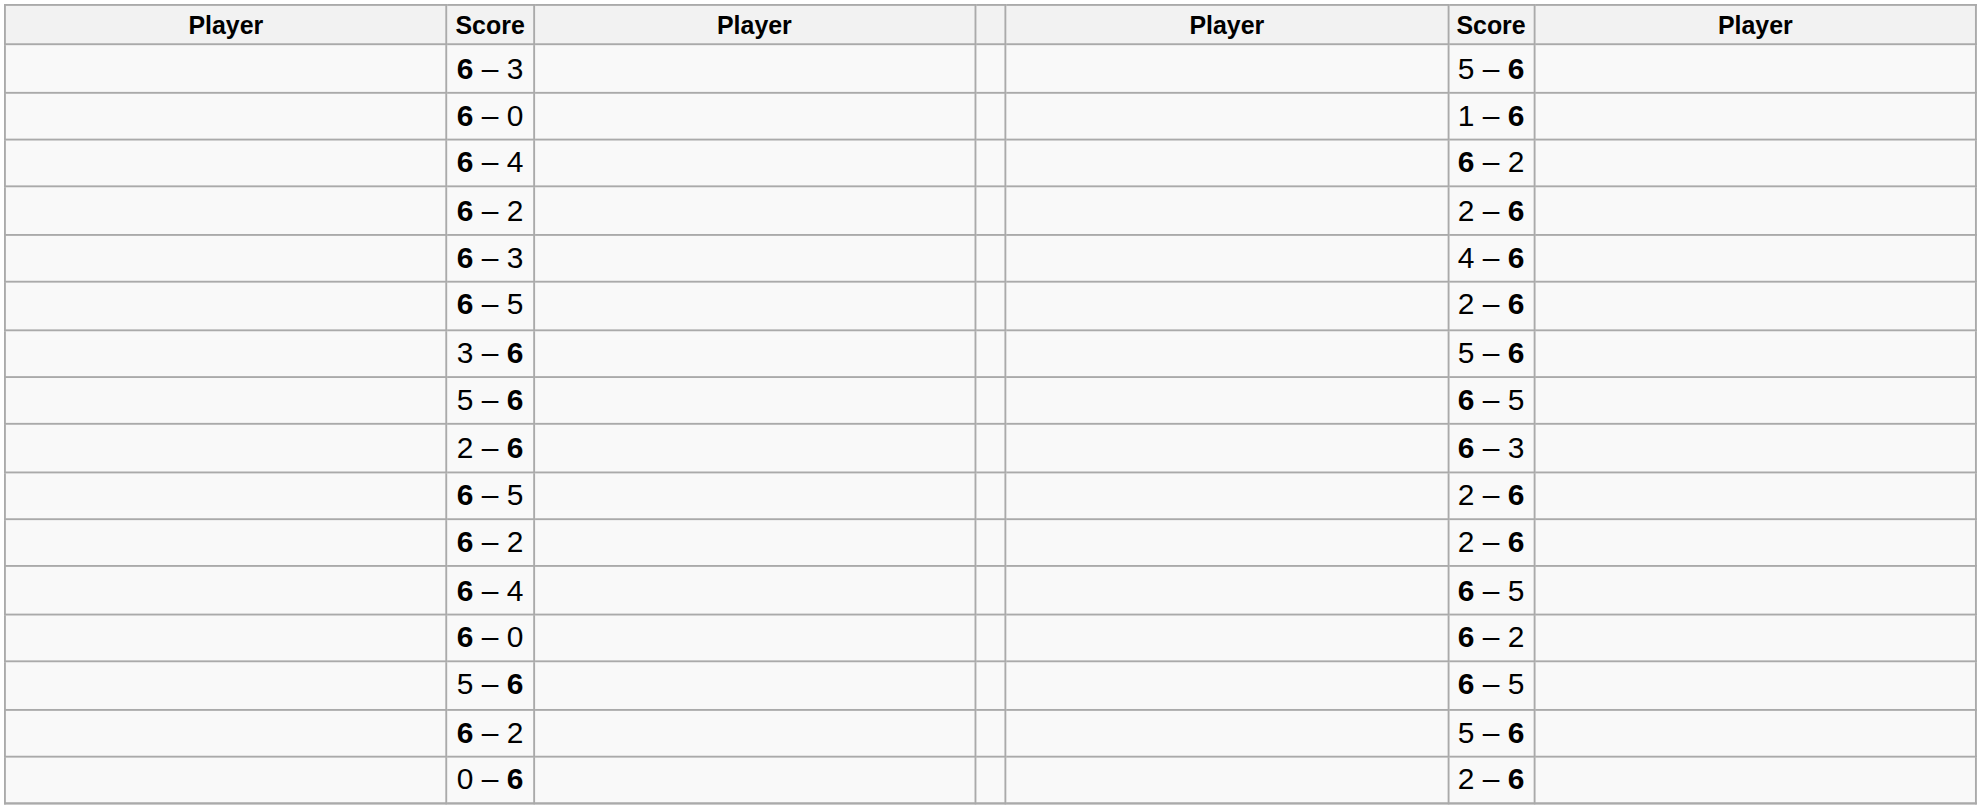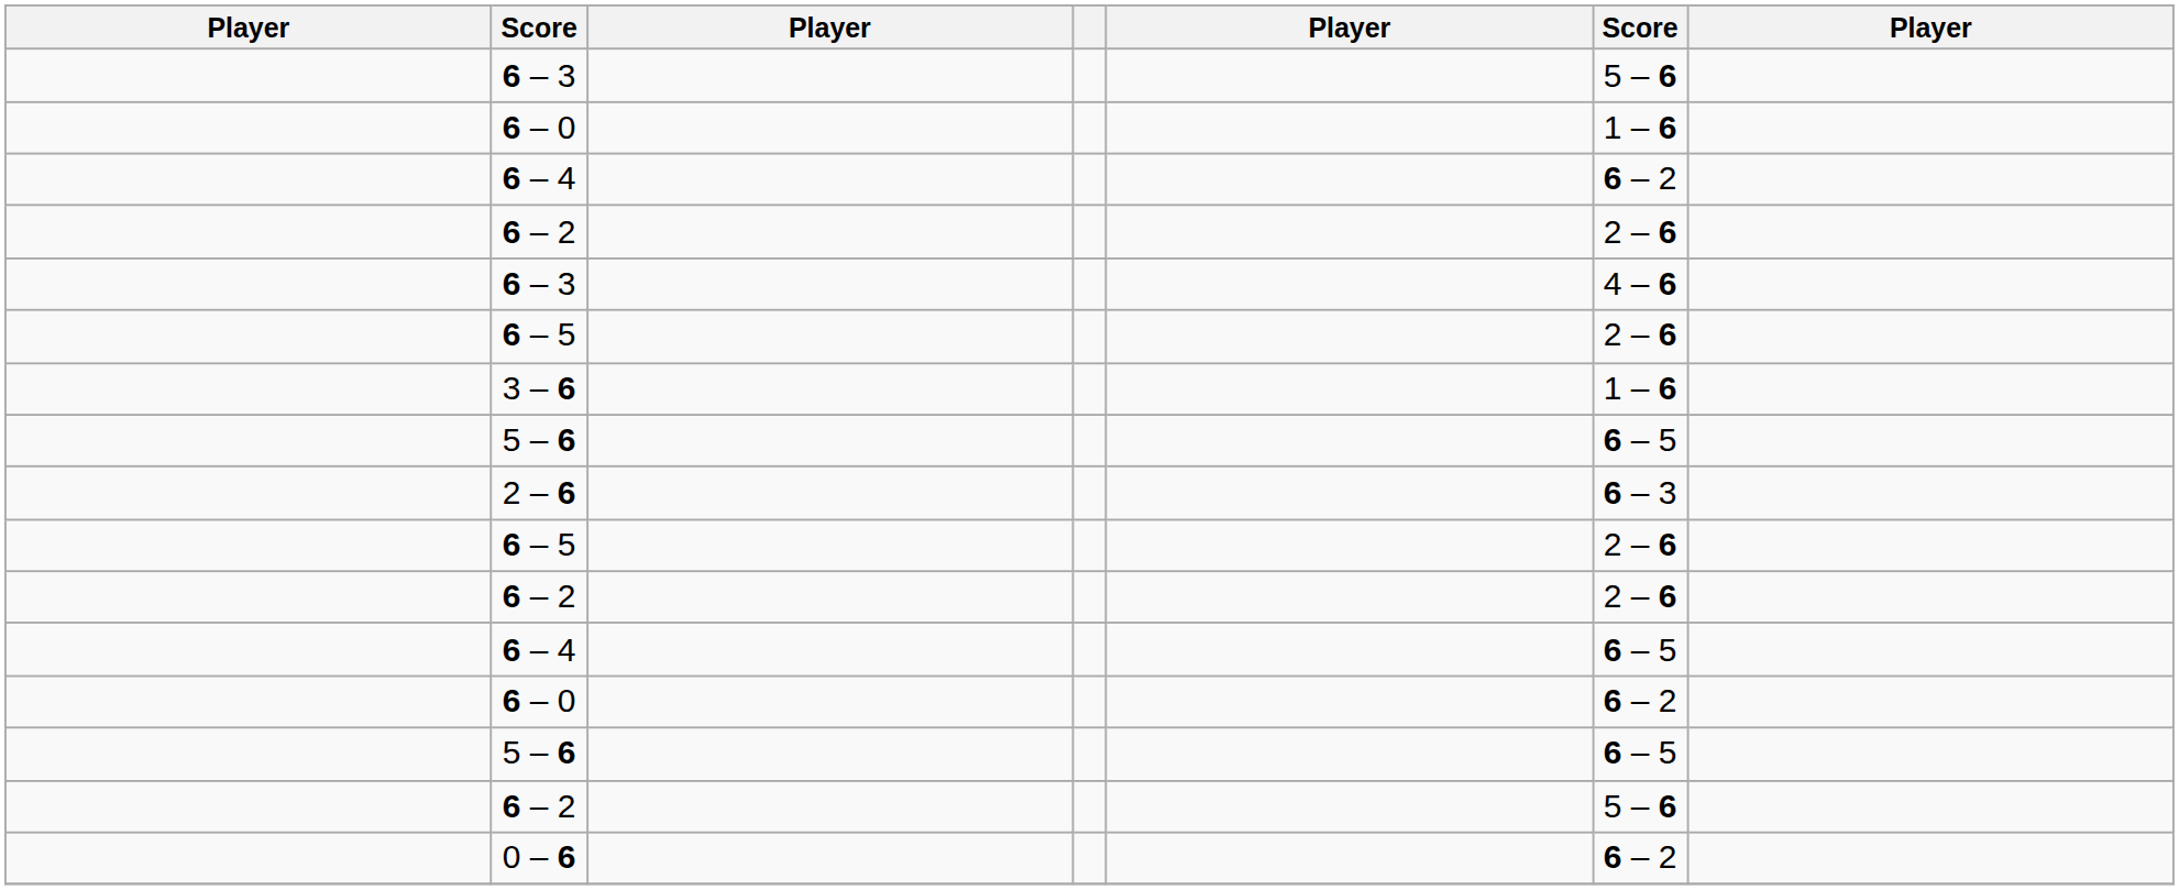 <table class="wikitable">
 <tr style="font-size:10pt;font-weight:bold">
 <th width=230>Player</th>
 <th width=40>Score</th>
 <th width=230>Player</th>
 <th width=10></th>
 <th width=230>Player</th>
 <th width=40>Score</th>
 <th width=230>Player</th>
 </tr>
 <tr>
 <td></td>
 <td align=center><strong>6</strong> – 3</td>
 <td></td>
 <td></td>
 <td></td>
 <td align=center>5 – <strong>6</strong></td>
 <td></td>
 </tr>
 <tr>
 <td></td>
 <td align=center><strong>6</strong> – 0</td>
 <td></td>
 <td></td>
 <td></td>
 <td align=center>1 – <strong>6</strong></td>
 <td></td>
 </tr>
 <tr>
 <td></td>
 <td align=center><strong>6</strong> – 4</td>
 <td></td>
 <td></td>
 <td></td>
 <td align=center><strong>6</strong> – 2</td>
 <td></td>
 </tr>
 <tr>
 <td></td>
 <td align=center><strong>6</strong> – 2</td>
 <td></td>
 <td></td>
 <td></td>
 <td align=center>2 – <strong>6</strong></td>
 <td></td>
 </tr>
 <tr>
 <td></td>
 <td align=center><strong>6</strong> – 3</td>
 <td></td>
 <td></td>
 <td></td>
 <td align=center>4 – <strong>6</strong></td>
 <td></td>
 </tr>
 <tr>
 <td></td>
 <td align=center><strong>6</strong> – 5</td>
 <td></td>
 <td></td>
 <td></td>
 <td align=center>2 – <strong>6</strong></td>
 <td></td>
 </tr>
 <tr>
 <td></td>
 <td align=center>3 – <strong>6</strong></td>
 <td></td>
 <td></td>
 <td></td>
-<td align=center>5 – <strong>6</strong></td>
+<td align=center>1 – <strong>6</strong></td>
 <td></td>
 </tr>
 <tr>
 <td></td>
 <td align=center>5 – <strong>6</strong></td>
 <td></td>
 <td></td>
 <td></td>
 <td align=center><strong>6</strong> – 5</td>
 <td></td>
 </tr>
 <tr>
 <td></td>
 <td align=center>2 – <strong>6</strong></td>
 <td></td>
 <td></td>
 <td></td>
 <td align=center><strong>6</strong> – 3</td>
 <td></td>
 </tr>
 <tr>
 <td></td>
 <td align=center><strong>6</strong> – 5</td>
 <td></td>
 <td></td>
 <td></td>
 <td align=center>2 – <strong>6</strong></td>
 <td></td>
 </tr>
 <tr>
 <td></td>
 <td align=center><strong>6</strong> – 2</td>
 <td></td>
 <td></td>
 <td></td>
 <td align=center>2 – <strong>6</strong></td>
 <td></td>
 </tr>
 <tr>
 <td></td>
 <td align=center><strong>6</strong> – 4</td>
 <td></td>
 <td></td>
 <td></td>
 <td align=center><strong>6</strong> – 5</td>
 <td></td>
 </tr>
 <tr>
 <td></td>
 <td align=center><strong>6</strong> – 0</td>
 <td></td>
 <td></td>
 <td></td>
 <td align=center><strong>6</strong> – 2</td>
 <td></td>
 </tr>
 <tr>
 <td></td>
 <td align=center>5 – <strong>6</strong></td>
 <td></td>
 <td></td>
 <td></td>
 <td align=center><strong>6</strong> – 5</td>
 <td></td>
 </tr>
 <tr>
 <td></td>
 <td align=center><strong>6</strong> – 2</td>
 <td></td>
 <td></td>
 <td></td>
 <td align=center>5 – <strong>6</strong></td>
 <td></td>
 </tr>
 <tr>
 <td></td>
 <td align=center>0 – <strong>6</strong></td>
 <td></td>
 <td></td>
 <td></td>
-<td align=center>2 – <strong>6</strong></td>
+<td align=center><strong>6</strong> – 2</td>
 <td></td>
 </tr>
 <tr>
 </tr>
 </table>
